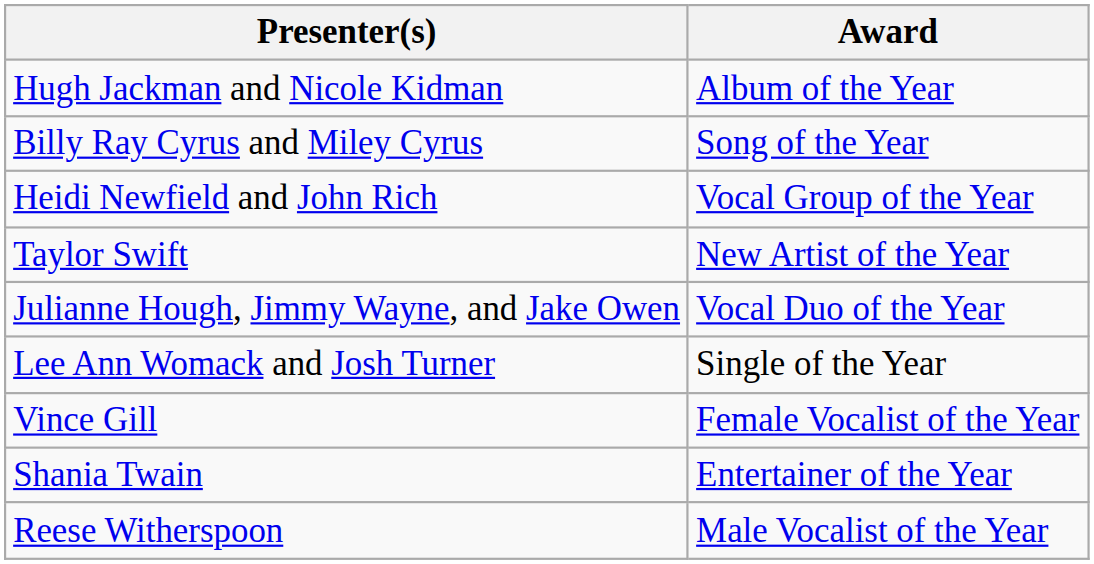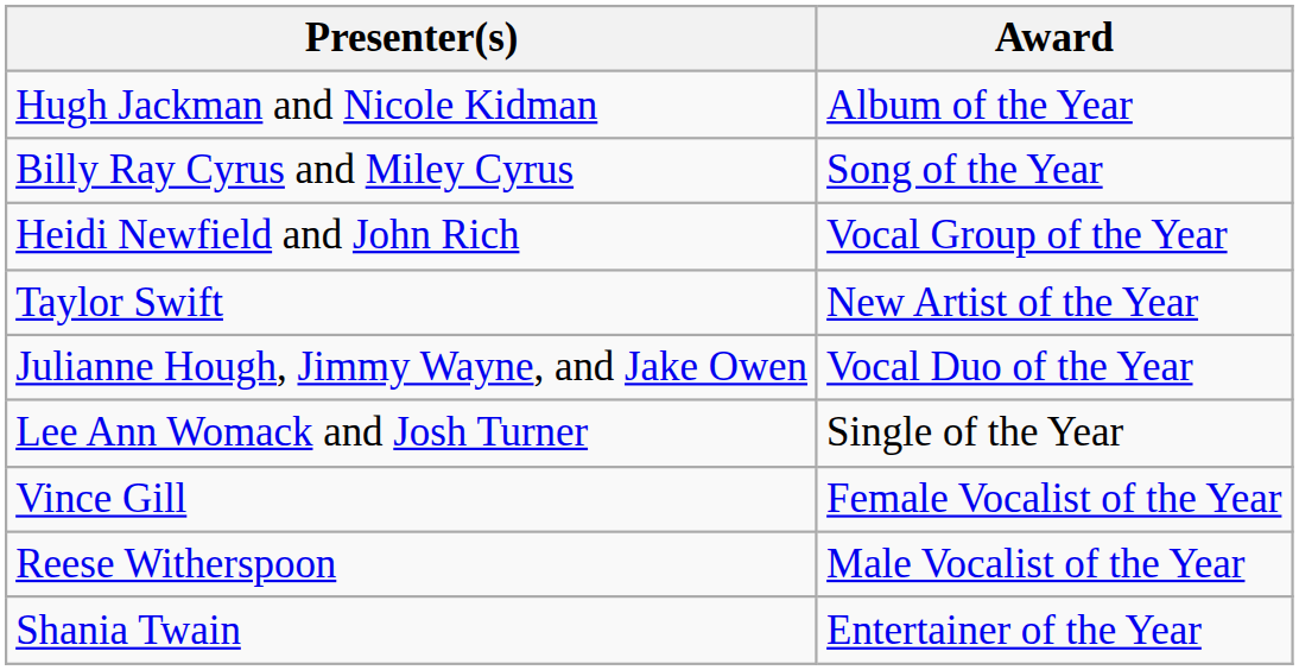 <table class="wikitable">
 <tr>
 <th>Presenter(s)</th>
 <th>Award</th>
 </tr>
 <tr>
 <td><a href='#'>Hugh Jackman</a> and <a href='#'>Nicole Kidman</a></td>
 <td><a href='#'>Album of the Year</a></td>
 </tr>
 <tr>
 <td><a href='#'>Billy Ray Cyrus</a> and <a href='#'>Miley Cyrus</a></td>
 <td><a href='#'>Song of the Year</a></td>
 </tr>
 <tr>
 <td><a href='#'>Heidi Newfield</a> and <a href='#'>John Rich</a></td>
 <td><a href='#'>Vocal Group of the Year</a></td>
 </tr>
 <tr>
 <td><a href='#'>Taylor Swift</a></td>
 <td><a href='#'>New Artist of the Year</a></td>
 </tr>
 <tr>
 <td><a href='#'>Julianne Hough</a>, <a href='#'>Jimmy Wayne</a>, and <a href='#'>Jake Owen</a></td>
 <td><a href='#'>Vocal Duo of the Year</a></td>
 </tr>
 <tr>
 <td><a href='#'>Lee Ann Womack</a> and <a href='#'>Josh Turner</a></td>
 <td>Single of the Year</td>
 </tr>
 <tr>
 <td><a href='#'>Vince Gill</a></td>
 <td><a href='#'>Female Vocalist of the Year</a></td>
 </tr>
 <tr>
+<td><a href='#'>Reese Witherspoon</a></td>
+<td><a href='#'>Male Vocalist of the Year</a></td>
+</tr>
+<tr>
 <td><a href='#'>Shania Twain</a></td>
 <td><a href='#'>Entertainer of the Year</a></td>
 </tr>
-<tr>
-<td><a href='#'>Reese Witherspoon</a></td>
-<td><a href='#'>Male Vocalist of the Year</a></td>
-</tr>
 </table>
